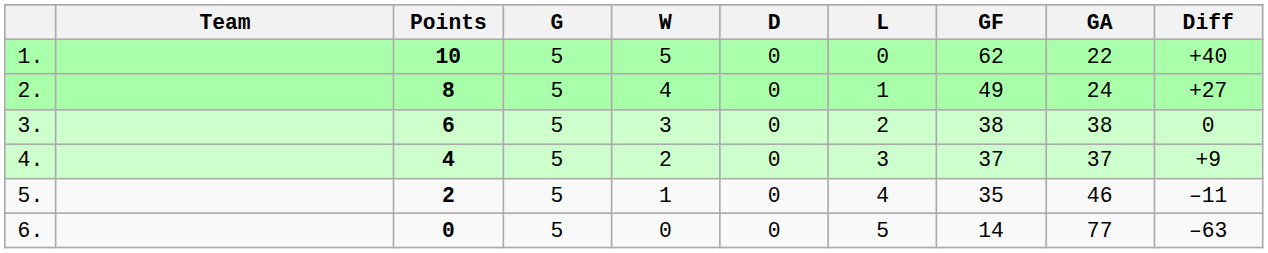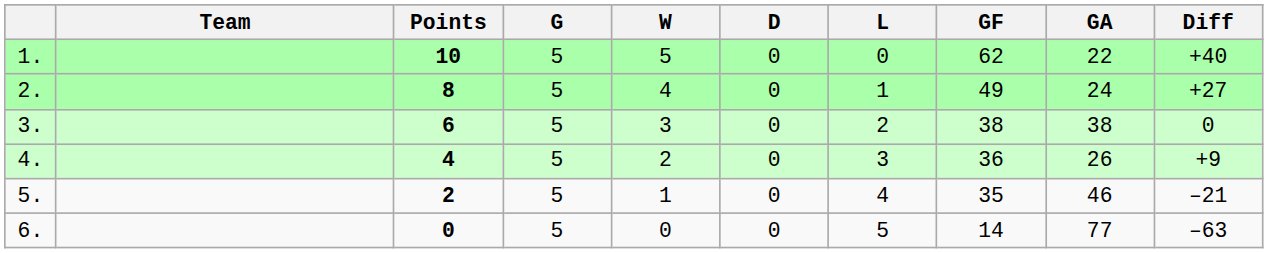 <table class=wikitable style="text-align:center">
 <tr bgcolor="#DCDCDC">
 <th width="25"></th>
 <th width="200">Team</th>
 <th width="60">Points</th>
 <th width="60">G</th>
 <th width="60">W</th>
 <th width="60">D</th>
 <th width="60">L</th>
 <th width="60">GF</th>
 <th width="60">GA</th>
 <th width="60">Diff</th>
 </tr>
 <tr bgcolor=#AAFFAA>
 <td>1.</td>
 <td align=left></td>
 <td><strong>10</strong></td>
 <td>5</td>
 <td>5</td>
 <td>0</td>
 <td>0</td>
 <td>62</td>
 <td>22</td>
 <td>+40</td>
 </tr>
 <tr bgcolor=#AAFFAA>
 <td>2.</td>
 <td align=left></td>
 <td><strong>8</strong></td>
 <td>5</td>
 <td>4</td>
 <td>0</td>
 <td>1</td>
 <td>49</td>
 <td>24</td>
 <td>+27</td>
 </tr>
 <tr bgcolor=#CCFFCC>
 <td>3.</td>
 <td align=left></td>
 <td><strong>6</strong></td>
 <td>5</td>
 <td>3</td>
 <td>0</td>
 <td>2</td>
 <td>38</td>
 <td>38</td>
 <td>0</td>
 </tr>
 <tr bgcolor=#CCFFCC>
 <td>4.</td>
 <td align=left></td>
 <td><strong>4</strong></td>
 <td>5</td>
 <td>2</td>
 <td>0</td>
 <td>3</td>
-<td>37</td>
-<td>37</td>
+<td>36</td>
+<td>26</td>
 <td>+9</td>
 </tr>
 <tr>
 <td>5.</td>
 <td align=left></td>
 <td><strong>2</strong></td>
 <td>5</td>
 <td>1</td>
 <td>0</td>
 <td>4</td>
 <td>35</td>
 <td>46</td>
-<td>–11</td>
+<td>–21</td>
 </tr>
 <tr>
 <td>6.</td>
 <td align=left></td>
 <td><strong>0</strong></td>
 <td>5</td>
 <td>0</td>
 <td>0</td>
 <td>5</td>
 <td>14</td>
 <td>77</td>
 <td>–63</td>
 </tr>
 </table>
